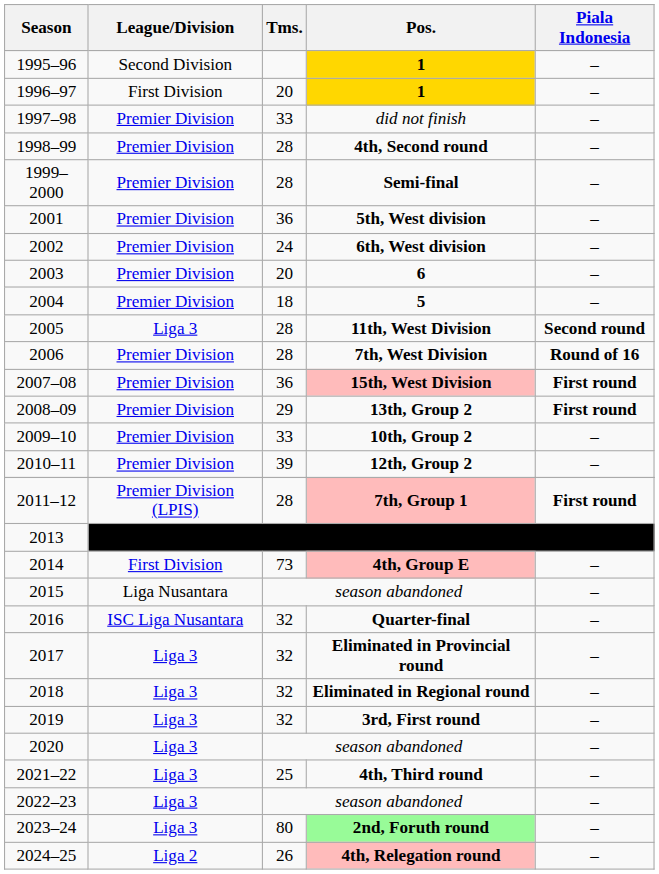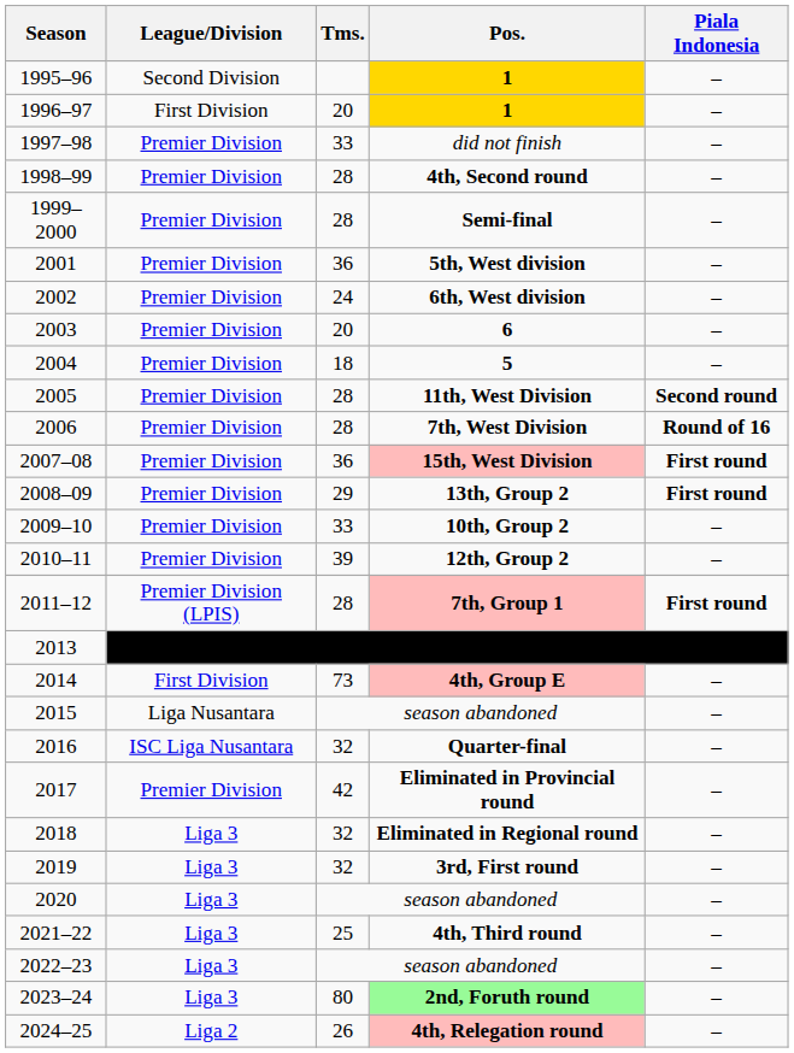 <table class="wikitable" style="text-align:center">
 <tr style="background:#efefef;">
 <th>Season</th>
 <th>League/Division</th>
 <th>Tms.</th>
 <th>Pos.</th>
 <th><a href='#'>Piala Indonesia</a></th>
 </tr>
 <tr>
 <td>1995–96</td>
 <td>Second Division</td>
 <td></td>
 <td style="background: gold;"><strong>1</strong></td>
 <td>–</td>
 </tr>
 <tr>
 <td>1996–97</td>
 <td>First Division</td>
 <td>20</td>
 <td style="background: gold;"><strong>1</strong></td>
 <td>–</td>
 </tr>
 <tr>
 <td>1997–98</td>
 <td><a href='#'>Premier Division</a></td>
 <td>33</td>
 <td><em>did not finish</em></td>
 <td>–</td>
 </tr>
 <tr>
 <td>1998–99</td>
 <td><a href='#'>Premier Division</a></td>
 <td>28</td>
 <td><strong>4th, Second round</strong></td>
 <td>–</td>
 </tr>
 <tr>
 <td>1999–2000</td>
 <td><a href='#'>Premier Division</a></td>
 <td>28</td>
 <td><strong>Semi-final</strong></td>
 <td>–</td>
 </tr>
 <tr>
 <td>2001</td>
 <td><a href='#'>Premier Division</a></td>
 <td>36</td>
 <td><strong>5th, West division</strong></td>
 <td>–</td>
 </tr>
 <tr>
 <td>2002</td>
 <td><a href='#'>Premier Division</a></td>
 <td>24</td>
 <td><strong>6th, West division</strong></td>
 <td>–</td>
 </tr>
 <tr>
 <td>2003</td>
 <td><a href='#'>Premier Division</a></td>
 <td>20</td>
 <td><strong>6</strong></td>
 <td>–</td>
 </tr>
 <tr>
 <td>2004</td>
 <td><a href='#'>Premier Division</a></td>
 <td>18</td>
 <td><strong>5</strong></td>
 <td>–</td>
 </tr>
 <tr>
 <td>2005</td>
-<td><a href='#'>Liga 3</a></td>
+<td><a href='#'>Premier Division</a></td>
 <td>28</td>
 <td><strong>11th, West Division</strong></td>
 <td><strong>Second round</strong></td>
 </tr>
 <tr>
 <td>2006</td>
 <td><a href='#'>Premier Division</a></td>
 <td>28</td>
 <td><strong>7th, West Division</strong></td>
 <td><strong>Round of 16</strong></td>
 </tr>
 <tr>
 <td>2007–08</td>
 <td><a href='#'>Premier Division</a></td>
 <td>36</td>
 <td style="background: #FFBBBB;"><strong>15th, West Division</strong></td>
 <td><strong>First round</strong></td>
 </tr>
 <tr>
 <td>2008–09</td>
 <td><a href='#'>Premier Division</a></td>
 <td>29</td>
 <td><strong>13th, Group 2</strong></td>
 <td><strong>First round</strong></td>
 </tr>
 <tr>
 <td>2009–10</td>
 <td><a href='#'>Premier Division</a></td>
 <td>33</td>
 <td><strong>10th, Group 2</strong></td>
 <td>–</td>
 </tr>
 <tr>
 <td>2010–11</td>
 <td><a href='#'>Premier Division</a></td>
 <td>39</td>
 <td><strong>12th, Group 2</strong></td>
 <td>–</td>
 </tr>
 <tr>
 </tr>
 <tr>
 <td>2011–12</td>
 <td><a href='#'>Premier Division (LPIS)</a></td>
 <td>28</td>
 <td style="background: #FFBBBB;"><strong>7th, Group 1</strong></td>
 <td><strong>First round</strong></td>
 </tr>
 <tr>
 <td>2013</td>
 <td colspan="4" style="background: black;"></td>
 </tr>
 <tr>
 <td>2014</td>
 <td><a href='#'>First Division</a></td>
 <td>73</td>
 <td style="background: #FFBBBB;"><strong>4th, Group E</strong></td>
 <td>–</td>
 </tr>
 <tr>
 <td>2015</td>
 <td>Liga Nusantara</td>
 <td colspan="2"><em>season abandoned</em></td>
 <td>–</td>
 </tr>
 <tr>
 <td>2016</td>
 <td><a href='#'>ISC Liga Nusantara</a></td>
 <td>32</td>
 <td><strong>Quarter-final</strong></td>
 <td>–</td>
 </tr>
 <tr>
 <td>2017</td>
-<td><a href='#'>Liga 3</a></td>
-<td>32</td>
+<td><a href='#'>Premier Division</a></td>
+<td>42</td>
 <td><strong>Eliminated in Provincial round</strong></td>
 <td>–</td>
 </tr>
 <tr>
 <td>2018</td>
 <td><a href='#'>Liga 3</a></td>
 <td>32</td>
 <td><strong>Eliminated in Regional round</strong></td>
 <td>–</td>
 </tr>
 <tr>
 <td>2019</td>
 <td><a href='#'>Liga 3</a></td>
 <td>32</td>
 <td><strong>3rd, First round</strong></td>
 <td>–</td>
 </tr>
 <tr>
 <td>2020</td>
 <td><a href='#'>Liga 3</a></td>
 <td colspan="2"><em>season abandoned</em></td>
 <td>–</td>
 </tr>
 <tr>
 <td>2021–22</td>
 <td><a href='#'>Liga 3</a></td>
 <td>25</td>
 <td><strong>4th, Third round</strong></td>
 <td>–</td>
 </tr>
 <tr>
 <td>2022–23</td>
 <td><a href='#'>Liga 3</a></td>
 <td colspan="2"><em>season abandoned</em></td>
 <td>–</td>
 </tr>
 <tr>
 <td>2023–24</td>
 <td><a href='#'>Liga 3</a></td>
 <td>80</td>
 <td bgcolor=palegreen><strong>2nd, Foruth round</strong></td>
 <td>–</td>
 </tr>
 <tr>
 <td>2024–25</td>
 <td><a href='#'>Liga 2</a></td>
 <td>26</td>
 <td style="background: #FFBBBB;"><strong>4th, Relegation round</strong></td>
 <td>–</td>
 </tr>
 </table>
